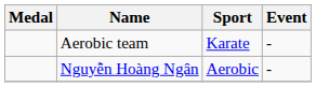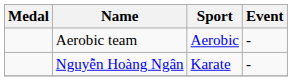 <table class="wikitable sortable">
 <tr>
 <th>Medal</th>
 <th>Name</th>
 <th>Sport</th>
 <th>Event</th>
 </tr>
 <tr>
 <td></td>
 <td>Aerobic team</td>
-<td><a href='#'>Karate</a></td>
+<td><a href='#'>Aerobic</a></td>
 <td>-</td>
 </tr>
 <tr>
 <td></td>
 <td><a href='#'>Nguyễn Hoàng Ngân</a></td>
-<td><a href='#'>Aerobic</a></td>
+<td><a href='#'>Karate</a></td>
 <td>-</td>
 </tr>
 <tr>
 </tr>
 </table>
